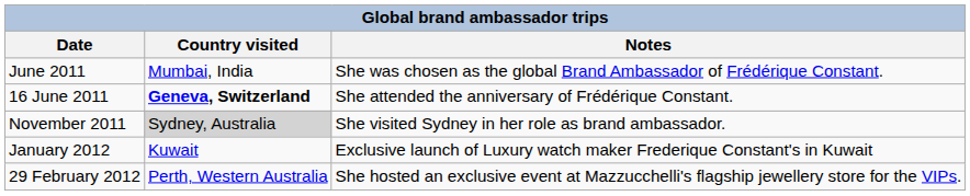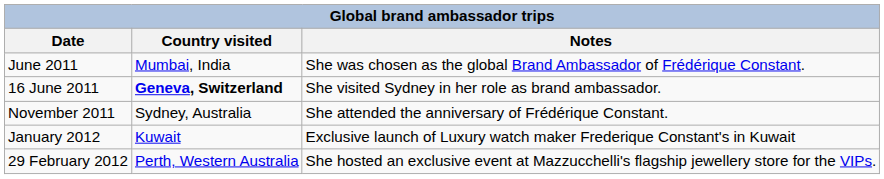 <table class="wikitable">
 <tr style="background:#ccc; text-align:center;">
 <th colspan="4" style="background: LightSteelBlue;">Global brand ambassador trips</th>
 </tr>
 <tr style="background:#ccc; text-align:center;">
 <th>Date</th>
 <th>Country visited</th>
 <th>Notes</th>
 </tr>
 <tr>
 <td>June 2011</td>
 <td><a href='#'>Mumbai</a>, India</td>
 <td>She was chosen as the global <a href='#'>Brand Ambassador</a> of <a href='#'>Frédérique Constant</a>.</td>
 </tr>
 <tr>
 <td>16 June 2011</td>
 <td><strong><a href='#'>Geneva</a>, Switzerland</strong></td>
-<td>She attended the anniversary of Frédérique Constant.</td>
+<td>She visited Sydney in her role as brand ambassador.</td>
 </tr>
 <tr>
 <td>November 2011</td>
-<td style="background: lightgrey;">Sydney, Australia</td>
-<td>She visited Sydney in her role as brand ambassador.</td>
+<td>Sydney, Australia</td>
+<td>She attended the anniversary of Frédérique Constant.</td>
 </tr>
 <tr>
 <td>January 2012</td>
 <td><a href='#'>Kuwait</a></td>
 <td>Exclusive launch of Luxury watch maker Frederique Constant's in Kuwait</td>
 </tr>
 <tr>
 <td>29 February 2012</td>
 <td><a href='#'>Perth, Western Australia</a></td>
 <td>She hosted an exclusive event at Mazzucchelli's flagship jewellery store for the <a href='#'>VIPs</a>.</td>
 </tr>
 </table>
